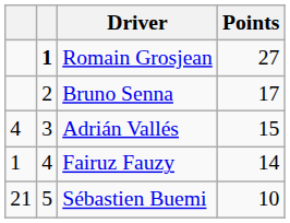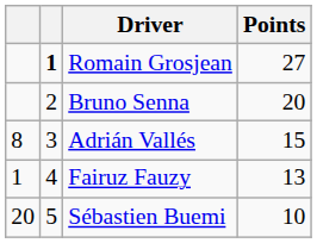 <table class="wikitable" style="font-size: 85%;">
 <tr>
 <th></th>
 <th></th>
 <th>Driver</th>
 <th>Points</th>
 </tr>
 <tr>
 <td align="left"></td>
 <td align="center"><strong>1</strong></td>
 <td> <a href='#'>Romain Grosjean</a></td>
 <td align="right">27</td>
 </tr>
 <tr>
 <td align="left"></td>
 <td align="center">2</td>
 <td> <a href='#'>Bruno Senna</a></td>
-<td align="right">17</td>
+<td align="right">20</td>
 </tr>
 <tr>
-<td align="left"> 4</td>
+<td align="left"> 8</td>
 <td align="center">3</td>
 <td> <a href='#'>Adrián Vallés</a></td>
 <td align="right">15</td>
 </tr>
 <tr>
 <td align="left"> 1</td>
 <td align="center">4</td>
 <td> <a href='#'>Fairuz Fauzy</a></td>
-<td align="right">14</td>
+<td align="right">13</td>
 </tr>
 <tr>
-<td align="left"> 21</td>
+<td align="left"> 20</td>
 <td align="center">5</td>
 <td> <a href='#'>Sébastien Buemi</a></td>
 <td align="right">10</td>
 </tr>
 </table>
